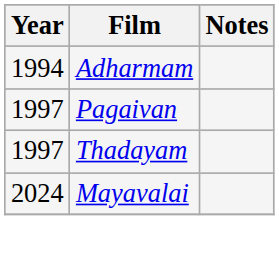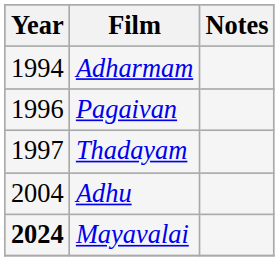 <table class="wikitable sortable" style="background:#f5f5f5;">
 <tr style="background:#B0C4DE;">
 <th>Year</th>
 <th>Film</th>
 <th class=unsortable>Notes</th>
 </tr>
 <tr>
 <td>1994</td>
 <td><em><a href='#'>Adharmam</a></em></td>
 <td></td>
 </tr>
 <tr>
-<td>1997</td>
+<td>1996</td>
 <td><em><a href='#'>Pagaivan</a></em></td>
 <td></td>
 </tr>
 <tr>
 <td>1997</td>
 <td><em><a href='#'>Thadayam</a></em></td>
 <td></td>
 </tr>
 <tr>
-<td>2024</td>
+<td>2004</td>
+<td><em><a href='#'>Adhu</a></em></td>
+<td></td>
+</tr>
+<tr>
+<td><strong>2024</strong></td>
 <td><em><a href='#'>Mayavalai</a></em></td>
 <td></td>
 </tr>
 <tr>
 </tr>
 </table>
